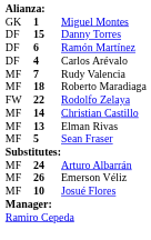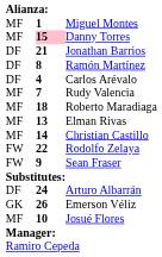 <table style="font-size: 90%" cellspacing="0" cellpadding="0" align=right>
 <tr>
 <td colspan="4"><strong>Alianza:</strong></td>
 </tr>
 <tr>
 <th width="25"></th>
 <th width="25"></th>
 </tr>
 <tr>
-<td>GK</td>
+<td>MF</td>
 <td><strong>1</strong></td>
 <td> <a href='#'>Miguel Montes</a></td>
 </tr>
 <tr>
-<td>DF</td>
-<td><strong>15</strong></td>
+<td>MF</td>
+<td style="background: pink;"><strong>15</strong></td>
 <td> <a href='#'>Danny Torres</a></td>
 <td></td>
 <td></td>
 </tr>
 <tr>
 <td>DF</td>
-<td><strong>6</strong></td>
+<td><strong>21</strong></td>
+<td> <a href='#'>Jonathan Barrios</a></td>
+<td></td>
+<td></td>
+</tr>
+<tr>
+<td>DF</td>
+<td><strong>8</strong></td>
 <td> <a href='#'>Ramón Martínez</a></td>
 </tr>
 <tr>
 <td>DF</td>
 <td><strong>4</strong></td>
 <td> Carlos Arévalo</td>
 </tr>
 <tr>
 <td>MF</td>
 <td><strong>7</strong></td>
 <td> Rudy Valencia</td>
 </tr>
 <tr>
 <td>MF</td>
 <td><strong>18</strong></td>
 <td> Roberto Maradiaga</td>
 <td></td>
 <td></td>
 </tr>
 <tr>
-<td>FW</td>
-<td><strong>22</strong></td>
-<td> <a href='#'>Rodolfo Zelaya</a></td>
-<td></td>
-<td></td>
-</tr>
-<tr>
-<td>MF</td>
-<td><strong>14</strong></td>
-<td> <a href='#'>Christian Castillo</a></td>
-</tr>
-<tr>
 <td>MF</td>
 <td><strong>13</strong></td>
 <td> Elman Rivas</td>
 <td></td>
 <td> </td>
 </tr>
 <tr>
 <td>MF</td>
-<td><strong>5</strong></td>
+<td><strong>14</strong></td>
+<td> <a href='#'>Christian Castillo</a></td>
+</tr>
+<tr>
+<td>FW</td>
+<td><strong>22</strong></td>
+<td> <a href='#'>Rodolfo Zelaya</a></td>
+<td></td>
+<td></td>
+</tr>
+<tr>
+<td>FW</td>
+<td><strong>9</strong></td>
 <td> <a href='#'>Sean Fraser</a></td>
 <td></td>
 <td> </td>
 </tr>
 <tr>
 <td colspan=2><strong>Substitutes:</strong></td>
 </tr>
 <tr>
-<td>MF</td>
+<td>DF</td>
 <td><strong>24</strong></td>
 <td> <a href='#'>Arturo Albarrán</a></td>
 <td></td>
 <td></td>
 </tr>
 <tr>
-<td>MF</td>
+<td>GK</td>
 <td><strong>26</strong></td>
 <td> Emerson Véliz</td>
 <td></td>
 <td></td>
 </tr>
 <tr>
 <td>MF</td>
 <td><strong>10</strong></td>
 <td> <a href='#'>Josué Flores</a></td>
 <td></td>
 <td> </td>
 </tr>
 <tr>
 <td colspan=3><strong>Manager:</strong></td>
 </tr>
 <tr>
 <td colspan=4> <a href='#'>Ramiro Cepeda</a></td>
 </tr>
 </table>
